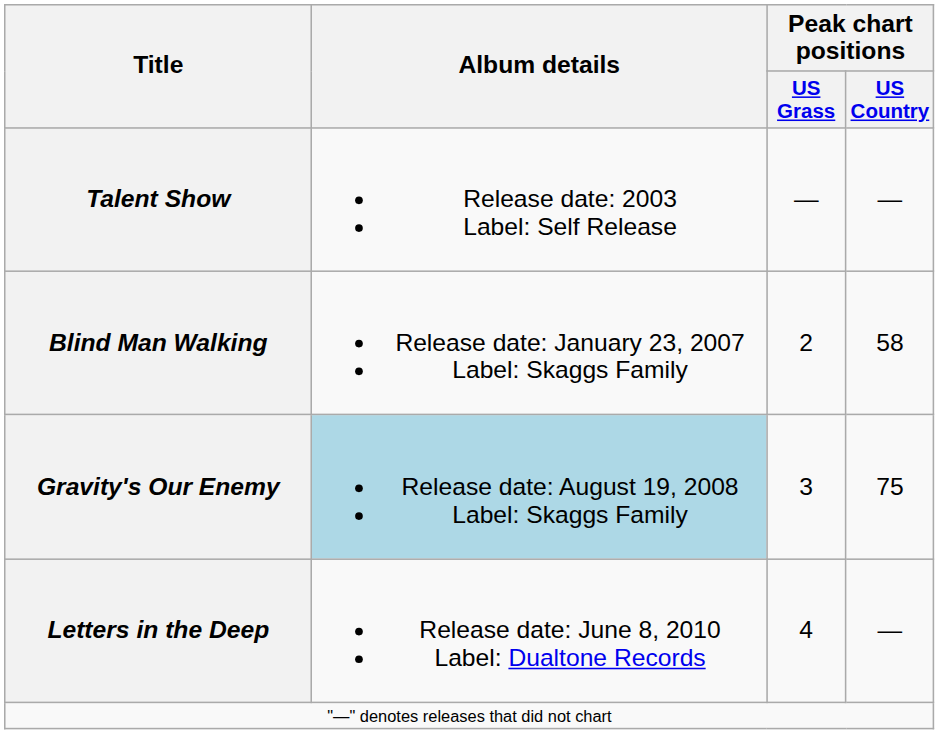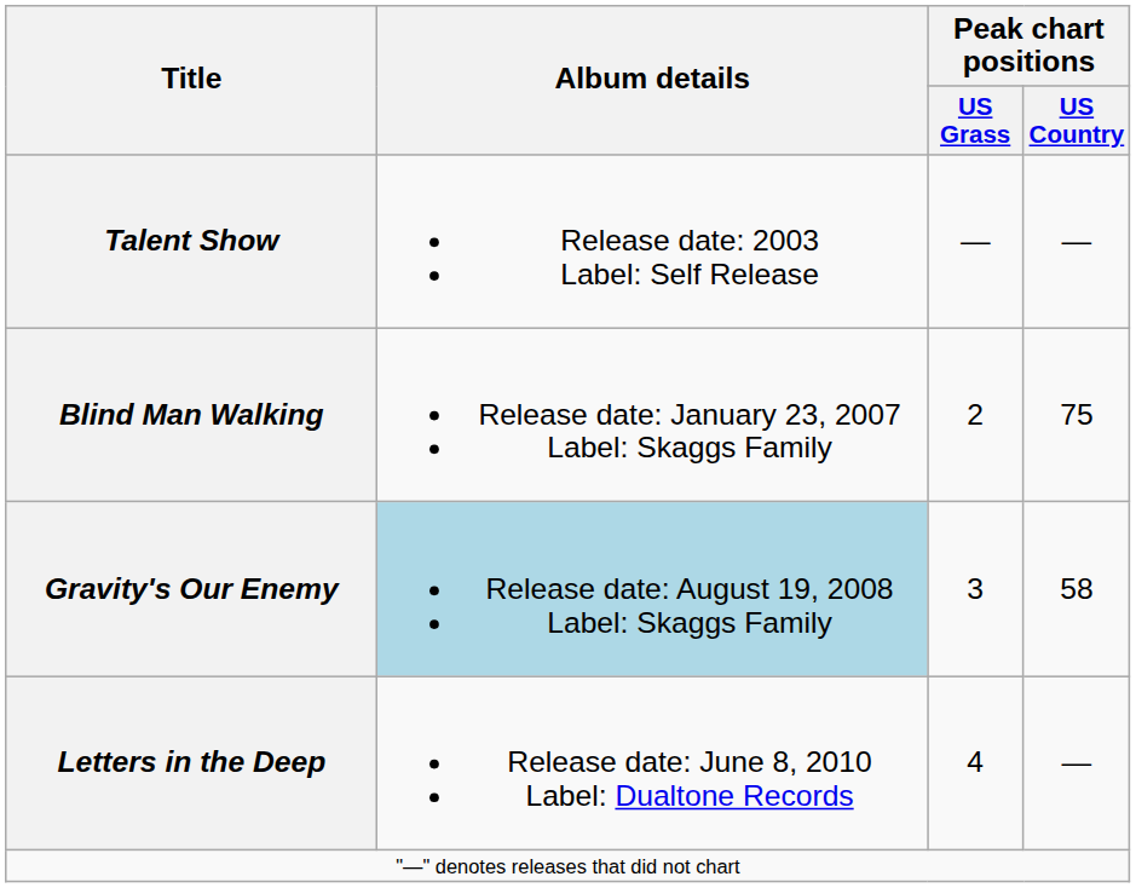 <table class="wikitable plainrowheaders" style="text-align:center;">
 <tr>
 <th rowspan="2" style="width:12em;">Title</th>
 <th rowspan="2" style="width:18em;">Album details</th>
 <th colspan="2">Peak chart<br>positions</th>
 </tr>
 <tr style="font-size:smaller;">
 <th width="45"><a href='#'>US Grass</a><br></th>
 <th width="45"><a href='#'>US Country</a><br></th>
 </tr>
 <tr>
 <th scope="row"><em>Talent Show</em></th>
 <td><br><ul><li>Release date: 2003</li><li>Label: Self Release</li></ul></td>
 <td>—</td>
 <td>—</td>
 </tr>
 <tr>
 <th scope="row"><em>Blind Man Walking</em></th>
 <td><br><ul><li>Release date: January 23, 2007</li><li>Label: Skaggs Family</li></ul></td>
 <td>2</td>
-<td>58</td>
+<td>75</td>
 </tr>
 <tr>
 <th scope="row"><em>Gravity's Our Enemy</em></th>
 <td style="background: lightblue;"><br><ul><li>Release date: August 19, 2008</li><li>Label: Skaggs Family</li></ul></td>
 <td>3</td>
-<td>75</td>
+<td>58</td>
 </tr>
 <tr>
 <th scope="row"><em>Letters in the Deep</em></th>
 <td><br><ul><li>Release date: June 8, 2010</li><li>Label: <a href='#'>Dualtone Records</a></li></ul></td>
 <td>4</td>
 <td>—</td>
 </tr>
 <tr>
 <td colspan="4" style="font-size:8pt">"—" denotes releases that did not chart</td>
 </tr>
 </table>
